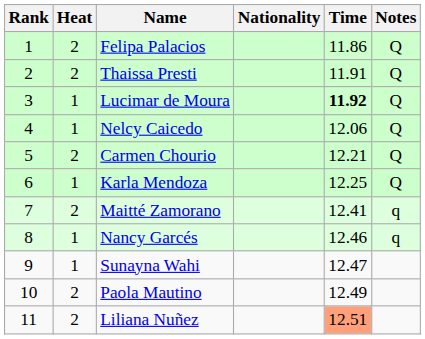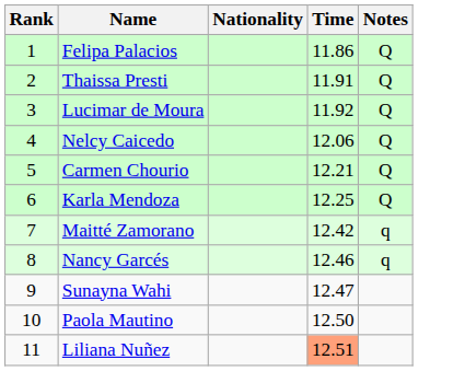 <table class="wikitable sortable" style="text-align:center">
 <tr>
 <th>Rank</th>
-<th>Heat</th>
 <th>Name</th>
 <th>Nationality</th>
 <th>Time</th>
 <th>Notes</th>
 </tr>
 <tr bgcolor=ccffcc>
 <td>1</td>
-<td>2</td>
 <td align=left><a href='#'>Felipa Palacios</a></td>
 <td align=left></td>
 <td>11.86</td>
 <td>Q</td>
 </tr>
 <tr bgcolor=ccffcc>
-<td>2</td>
 <td>2</td>
 <td align=left><a href='#'>Thaissa Presti</a></td>
 <td align=left></td>
 <td>11.91</td>
 <td>Q</td>
 </tr>
 <tr bgcolor=ccffcc>
 <td>3</td>
-<td>1</td>
 <td align=left><a href='#'>Lucimar de Moura</a></td>
 <td align=left></td>
-<td><strong>11.92</strong></td>
+<td>11.92</td>
 <td>Q</td>
 </tr>
 <tr bgcolor=ccffcc>
 <td>4</td>
-<td>1</td>
 <td align=left><a href='#'>Nelcy Caicedo</a></td>
 <td align=left></td>
 <td>12.06</td>
 <td>Q</td>
 </tr>
 <tr bgcolor=ccffcc>
 <td>5</td>
-<td>2</td>
 <td align=left><a href='#'>Carmen Chourio</a></td>
 <td align=left></td>
 <td>12.21</td>
 <td>Q</td>
 </tr>
 <tr bgcolor=ccffcc>
 <td>6</td>
-<td>1</td>
 <td align=left><a href='#'>Karla Mendoza</a></td>
 <td align=left></td>
 <td>12.25</td>
 <td>Q</td>
 </tr>
 <tr bgcolor=ddffdd>
 <td>7</td>
-<td>2</td>
 <td align=left><a href='#'>Maitté Zamorano</a></td>
 <td align=left></td>
-<td>12.41</td>
+<td>12.42</td>
 <td>q</td>
 </tr>
 <tr bgcolor=ddffdd>
 <td>8</td>
-<td>1</td>
 <td align=left><a href='#'>Nancy Garcés</a></td>
 <td align=left></td>
 <td>12.46</td>
 <td>q</td>
 </tr>
 <tr>
 <td>9</td>
-<td>1</td>
 <td align=left><a href='#'>Sunayna Wahi</a></td>
 <td align=left></td>
 <td>12.47</td>
 <td></td>
 </tr>
 <tr>
 <td>10</td>
-<td>2</td>
 <td align=left><a href='#'>Paola Mautino</a></td>
 <td align=left></td>
-<td>12.49</td>
+<td>12.50</td>
 <td></td>
 </tr>
 <tr>
 <td>11</td>
-<td>2</td>
 <td align=left><a href='#'>Liliana Nuñez</a></td>
 <td align=left></td>
 <td style="background: lightsalmon;">12.51</td>
 <td></td>
 </tr>
 </table>
